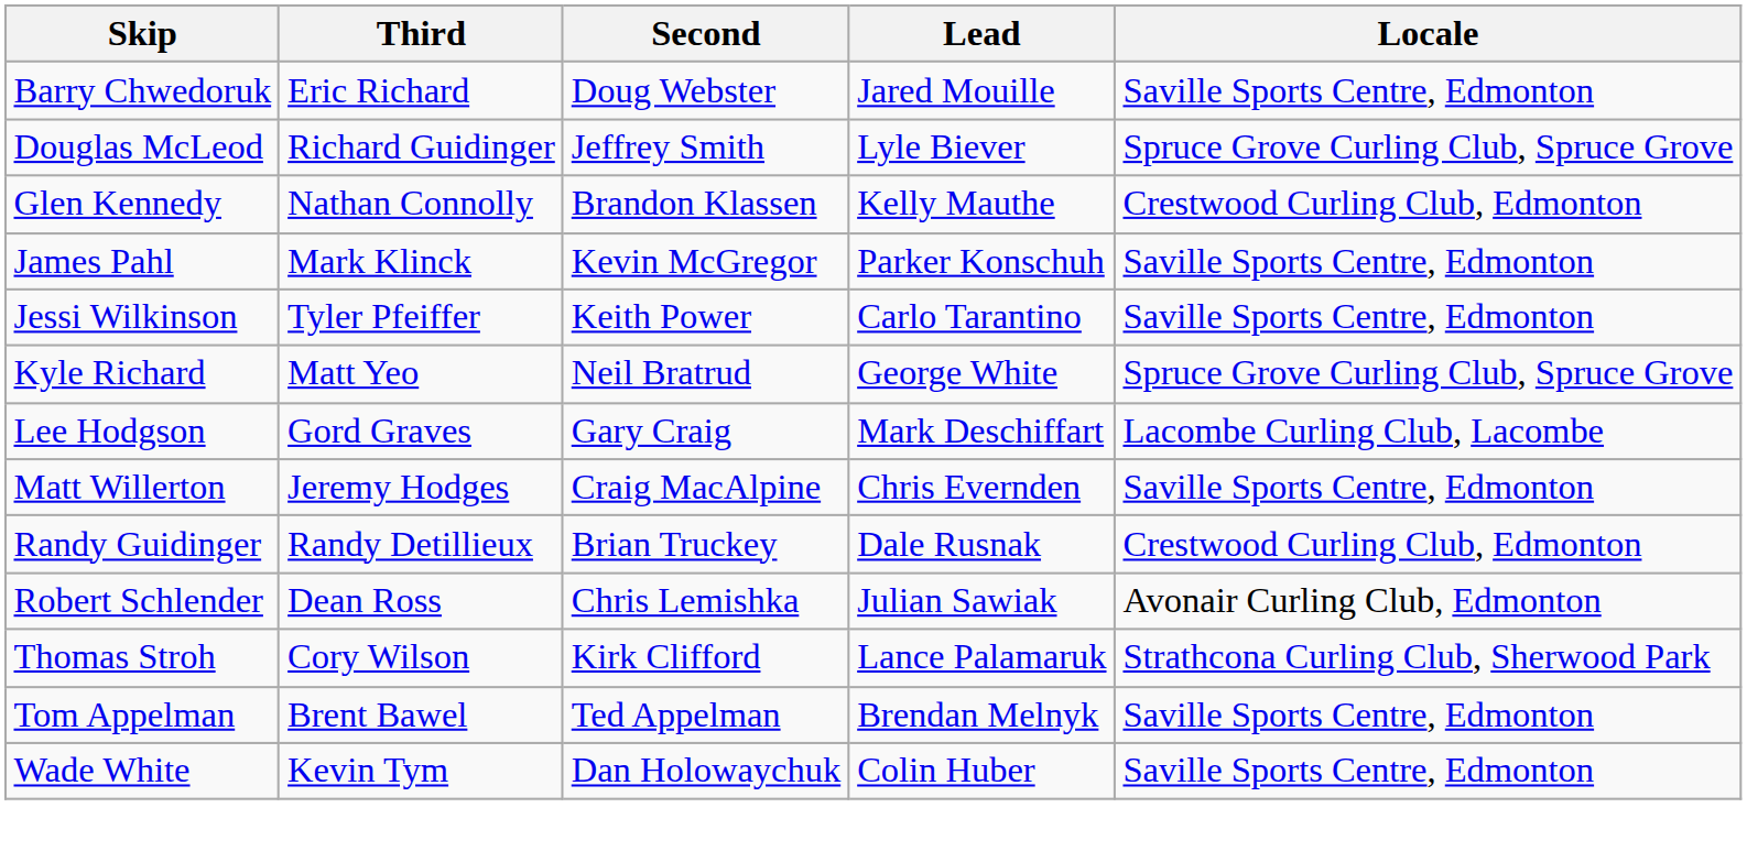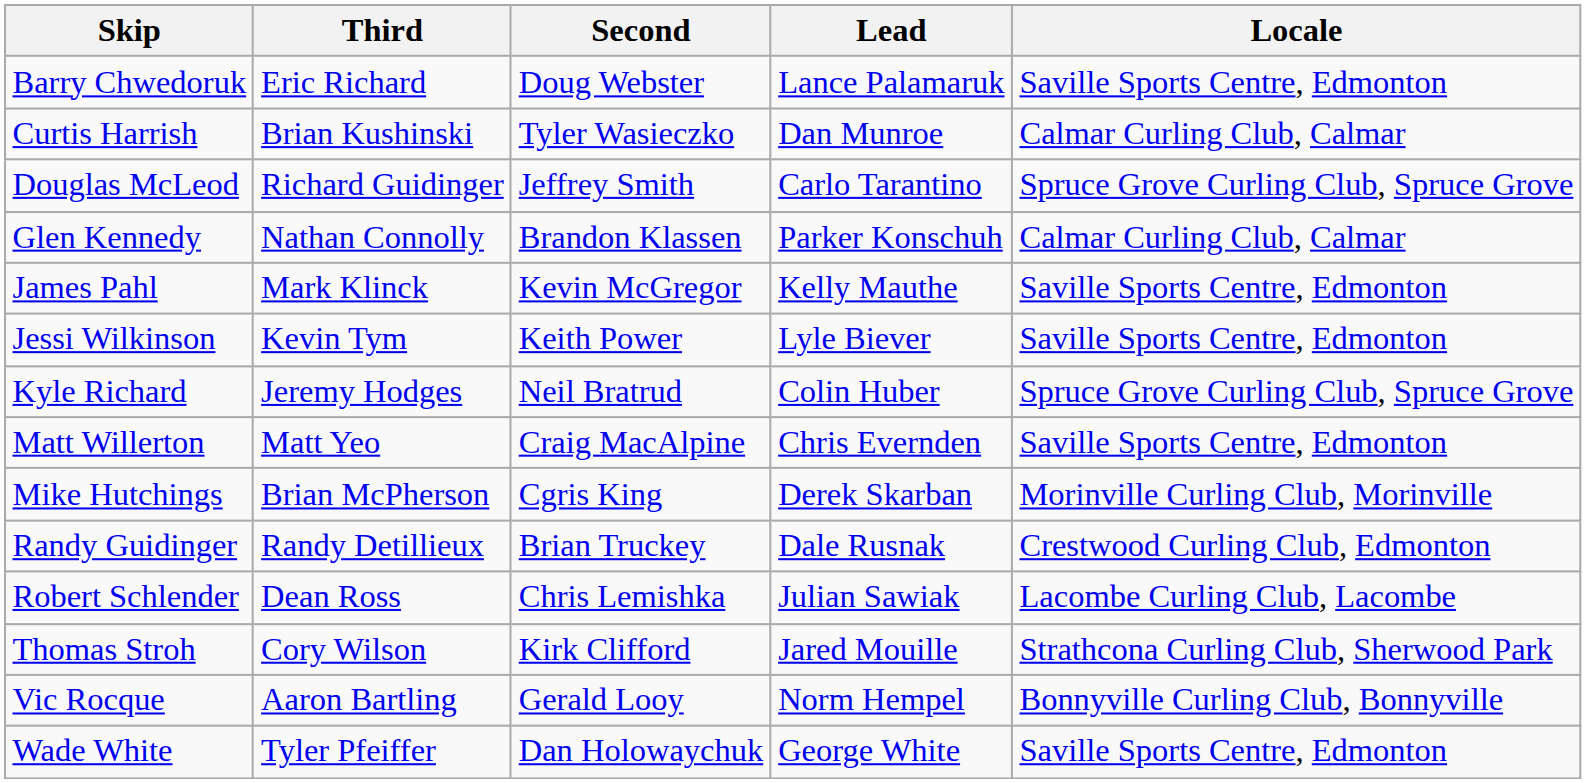 <table class="wikitable">
 <tr>
 <th>Skip</th>
 <th>Third</th>
 <th>Second</th>
 <th>Lead</th>
 <th>Locale</th>
 </tr>
 <tr>
 <td><a href='#'>Barry Chwedoruk</a></td>
 <td><a href='#'>Eric Richard</a></td>
 <td><a href='#'>Doug Webster</a></td>
-<td><a href='#'>Jared Mouille</a></td>
+<td><a href='#'>Lance Palamaruk</a></td>
 <td><a href='#'>Saville Sports Centre</a>, <a href='#'>Edmonton</a></td>
+</tr>
+<tr>
+<td><a href='#'>Curtis Harrish</a></td>
+<td><a href='#'>Brian Kushinski</a></td>
+<td><a href='#'>Tyler Wasieczko</a></td>
+<td><a href='#'>Dan Munroe</a></td>
+<td><a href='#'>Calmar Curling Club</a>, <a href='#'>Calmar</a></td>
 </tr>
 <tr>
 <td><a href='#'>Douglas McLeod</a></td>
 <td><a href='#'>Richard Guidinger</a></td>
 <td><a href='#'>Jeffrey Smith</a></td>
-<td><a href='#'>Lyle Biever</a></td>
+<td><a href='#'>Carlo Tarantino</a></td>
 <td><a href='#'>Spruce Grove Curling Club</a>, <a href='#'>Spruce Grove</a></td>
 </tr>
 <tr>
 <td><a href='#'>Glen Kennedy</a></td>
 <td><a href='#'>Nathan Connolly</a></td>
 <td><a href='#'>Brandon Klassen</a></td>
-<td><a href='#'>Kelly Mauthe</a></td>
-<td><a href='#'>Crestwood Curling Club</a>, <a href='#'>Edmonton</a></td>
+<td><a href='#'>Parker Konschuh</a></td>
+<td><a href='#'>Calmar Curling Club</a>, <a href='#'>Calmar</a></td>
 </tr>
 <tr>
 <td><a href='#'>James Pahl</a></td>
 <td><a href='#'>Mark Klinck</a></td>
 <td><a href='#'>Kevin McGregor</a></td>
-<td><a href='#'>Parker Konschuh</a></td>
+<td><a href='#'>Kelly Mauthe</a></td>
 <td><a href='#'>Saville Sports Centre</a>, <a href='#'>Edmonton</a></td>
 </tr>
 <tr>
 <td><a href='#'>Jessi Wilkinson</a></td>
-<td><a href='#'>Tyler Pfeiffer</a></td>
+<td><a href='#'>Kevin Tym</a></td>
 <td><a href='#'>Keith Power</a></td>
-<td><a href='#'>Carlo Tarantino</a></td>
+<td><a href='#'>Lyle Biever</a></td>
 <td><a href='#'>Saville Sports Centre</a>, <a href='#'>Edmonton</a></td>
 </tr>
 <tr>
 <td><a href='#'>Kyle Richard</a></td>
-<td><a href='#'>Matt Yeo</a></td>
+<td><a href='#'>Jeremy Hodges</a></td>
 <td><a href='#'>Neil Bratrud</a></td>
-<td><a href='#'>George White</a></td>
+<td><a href='#'>Colin Huber</a></td>
 <td><a href='#'>Spruce Grove Curling Club</a>, <a href='#'>Spruce Grove</a></td>
 </tr>
 <tr>
-<td><a href='#'>Lee Hodgson</a></td>
-<td><a href='#'>Gord Graves</a></td>
-<td><a href='#'>Gary Craig</a></td>
-<td><a href='#'>Mark Deschiffart</a></td>
-<td><a href='#'>Lacombe Curling Club</a>, <a href='#'>Lacombe</a></td>
-</tr>
-<tr>
 <td><a href='#'>Matt Willerton</a></td>
-<td><a href='#'>Jeremy Hodges</a></td>
+<td><a href='#'>Matt Yeo</a></td>
 <td><a href='#'>Craig MacAlpine</a></td>
 <td><a href='#'>Chris Evernden</a></td>
 <td><a href='#'>Saville Sports Centre</a>, <a href='#'>Edmonton</a></td>
+</tr>
+<tr>
+<td><a href='#'>Mike Hutchings</a></td>
+<td><a href='#'>Brian McPherson</a></td>
+<td><a href='#'>Cgris King</a></td>
+<td><a href='#'>Derek Skarban</a></td>
+<td><a href='#'>Morinville Curling Club</a>, <a href='#'>Morinville</a></td>
 </tr>
 <tr>
 <td><a href='#'>Randy Guidinger</a></td>
 <td><a href='#'>Randy Detillieux</a></td>
 <td><a href='#'>Brian Truckey</a></td>
 <td><a href='#'>Dale Rusnak</a></td>
 <td><a href='#'>Crestwood Curling Club</a>, <a href='#'>Edmonton</a></td>
 </tr>
 <tr>
 <td><a href='#'>Robert Schlender</a></td>
 <td><a href='#'>Dean Ross</a></td>
 <td><a href='#'>Chris Lemishka</a></td>
 <td><a href='#'>Julian Sawiak</a></td>
-<td>Avonair Curling Club, <a href='#'>Edmonton</a></td>
+<td><a href='#'>Lacombe Curling Club</a>, <a href='#'>Lacombe</a></td>
 </tr>
 <tr>
 <td><a href='#'>Thomas Stroh</a></td>
 <td><a href='#'>Cory Wilson</a></td>
 <td><a href='#'>Kirk Clifford</a></td>
-<td><a href='#'>Lance Palamaruk</a></td>
+<td><a href='#'>Jared Mouille</a></td>
 <td><a href='#'>Strathcona Curling Club</a>, <a href='#'>Sherwood Park</a></td>
 </tr>
 <tr>
-<td><a href='#'>Tom Appelman</a></td>
-<td><a href='#'>Brent Bawel</a></td>
-<td><a href='#'>Ted Appelman</a></td>
-<td><a href='#'>Brendan Melnyk</a></td>
-<td><a href='#'>Saville Sports Centre</a>, <a href='#'>Edmonton</a></td>
+<td><a href='#'>Vic Rocque</a></td>
+<td><a href='#'>Aaron Bartling</a></td>
+<td><a href='#'>Gerald Looy</a></td>
+<td><a href='#'>Norm Hempel</a></td>
+<td><a href='#'>Bonnyville Curling Club</a>, <a href='#'>Bonnyville</a></td>
 </tr>
 <tr>
 <td><a href='#'>Wade White</a></td>
-<td><a href='#'>Kevin Tym</a></td>
+<td><a href='#'>Tyler Pfeiffer</a></td>
 <td><a href='#'>Dan Holowaychuk</a></td>
-<td><a href='#'>Colin Huber</a></td>
+<td><a href='#'>George White</a></td>
 <td><a href='#'>Saville Sports Centre</a>, <a href='#'>Edmonton</a></td>
 </tr>
 </table>
